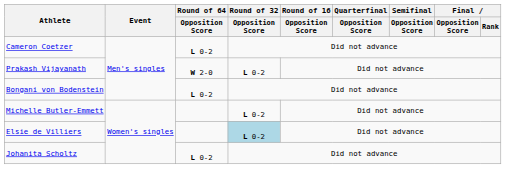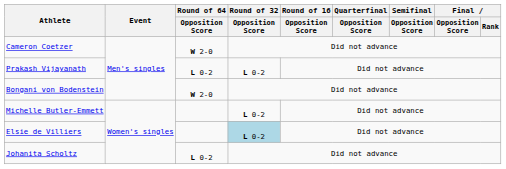 <table class=wikitable style="font-size:90%">
 <tr>
 <th rowspan=2>Athlete</th>
 <th rowspan=2>Event</th>
 <th>Round of 64</th>
 <th>Round of 32</th>
 <th>Round of 16</th>
 <th>Quarterfinal</th>
 <th>Semifinal</th>
 <th colspan=2>Final / </th>
 </tr>
 <tr style="font-size:95%">
 <th>Opposition<br>Score</th>
 <th>Opposition<br>Score</th>
 <th>Opposition<br>Score</th>
 <th>Opposition<br>Score</th>
 <th>Opposition<br>Score</th>
 <th>Opposition<br>Score</th>
 <th>Rank</th>
 </tr>
 <tr align=center>
 <td align=left><a href='#'>Cameron Coetzer</a></td>
 <td align=left rowspan=3><a href='#'>Men's singles</a></td>
-<td><br> <strong>L</strong> 0-2</td>
+<td><br> <strong>W</strong> 2-0</td>
 <td Colspan=6>Did not advance</td>
 </tr>
 <tr align=center>
 <td align=left><a href='#'>Prakash Vijayanath</a></td>
-<td><br> <strong>W</strong> 2-0</td>
+<td><br> <strong>L</strong> 0-2</td>
 <td><br> <strong>L</strong> 0-2</td>
 <td Colspan=5>Did not advance</td>
 </tr>
 <tr align=center>
 <td align=left><a href='#'>Bongani von Bodenstein</a></td>
-<td><br> <strong>L</strong> 0-2</td>
+<td><br> <strong>W</strong> 2-0</td>
 <td Colspan=6>Did not advance</td>
 </tr>
 <tr align=center>
 <td align=left><a href='#'>Michelle Butler-Emmett</a></td>
 <td align=left rowspan=3><a href='#'>Women's singles</a></td>
 <td></td>
 <td><br> <strong>L</strong> 0-2</td>
 <td Colspan=5>Did not advance</td>
 </tr>
 <tr align=center>
 <td align=left><a href='#'>Elsie de Villiers</a></td>
 <td></td>
 <td style="background: lightblue;"><br> <strong>L</strong> 0-2</td>
 <td Colspan=5>Did not advance</td>
 </tr>
 <tr align=center>
 <td align=left><a href='#'>Johanita Scholtz</a></td>
 <td><br> <strong>L</strong> 0-2</td>
 <td Colspan=6>Did not advance</td>
 </tr>
 </table>
